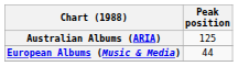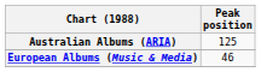 <table class="wikitable sortable plainrowheaders" style="text-align:center">
 <tr>
 <th scope="col">Chart (1988)</th>
 <th scope="col">Peak<br>position</th>
 </tr>
 <tr>
 <th scope="row">Australian Albums (<a href='#'>ARIA</a>)</th>
 <td>125</td>
 </tr>
 <tr>
 </tr>
 <tr>
 <th scope="row"><a href='#'>European Albums</a> (<em><a href='#'>Music & Media</a></em>)</th>
-<td>44</td>
+<td>46</td>
 </tr>
 <tr>
 </tr>
 <tr>
 </tr>
 <tr>
 </tr>
 <tr>
 </tr>
 <tr>
 </tr>
 </table>
